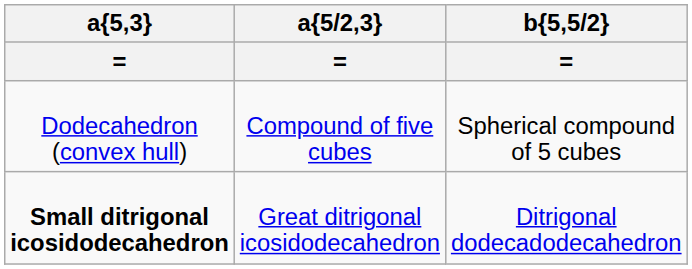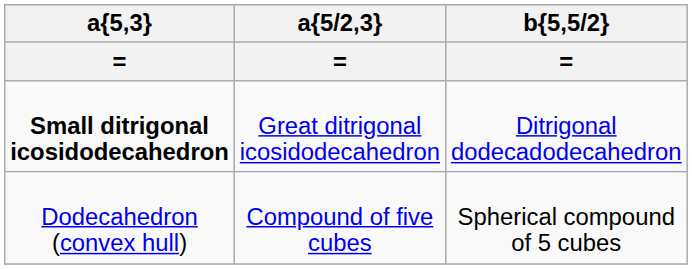 <table class="wikitable" width="400" style="vertical-align:top;text-align:center">
 <tr>
 <th>a{5,3}</th>
 <th>a{5/2,3}</th>
 <th>b{5,5/2}</th>
 </tr>
 <tr>
 <th> = </th>
 <th> = </th>
 <th> = </th>
 </tr>
 <tr align=center>
+<td><br><strong>Small ditrigonal icosidodecahedron</strong></td>
+<td><br><a href='#'>Great ditrigonal icosidodecahedron</a></td>
+<td><br><a href='#'>Ditrigonal dodecadodecahedron</a></td>
+</tr>
+<tr align=center>
 <td><br><a href='#'>Dodecahedron</a> (<a href='#'>convex hull</a>)</td>
 <td><br><a href='#'>Compound of five cubes</a></td>
 <td><br>Spherical compound of 5 cubes</td>
 </tr>
-<tr align=center>
-<td><br><strong>Small ditrigonal icosidodecahedron</strong></td>
-<td><br><a href='#'>Great ditrigonal icosidodecahedron</a></td>
-<td><br><a href='#'>Ditrigonal dodecadodecahedron</a></td>
-</tr>
 </table>
